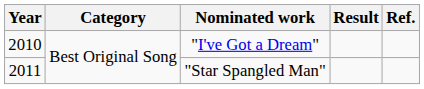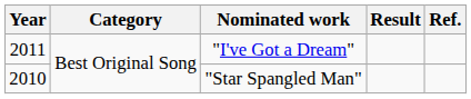 <table class="wikitable plainrowheaders" style="text-align:center;">
 <tr>
 <th>Year</th>
 <th>Category</th>
 <th>Nominated work</th>
 <th>Result</th>
 <th>Ref.</th>
 </tr>
 <tr>
-<td>2010</td>
+<td>2011</td>
 <td rowspan="2">Best Original Song</td>
 <td>"<a href='#'>I've Got a Dream</a>"  <br> </td>
 <td></td>
 <td></td>
 </tr>
 <tr>
-<td>2011</td>
+<td>2010</td>
 <td>"Star Spangled Man"  <br> </td>
 <td></td>
 <td></td>
 </tr>
 </table>
